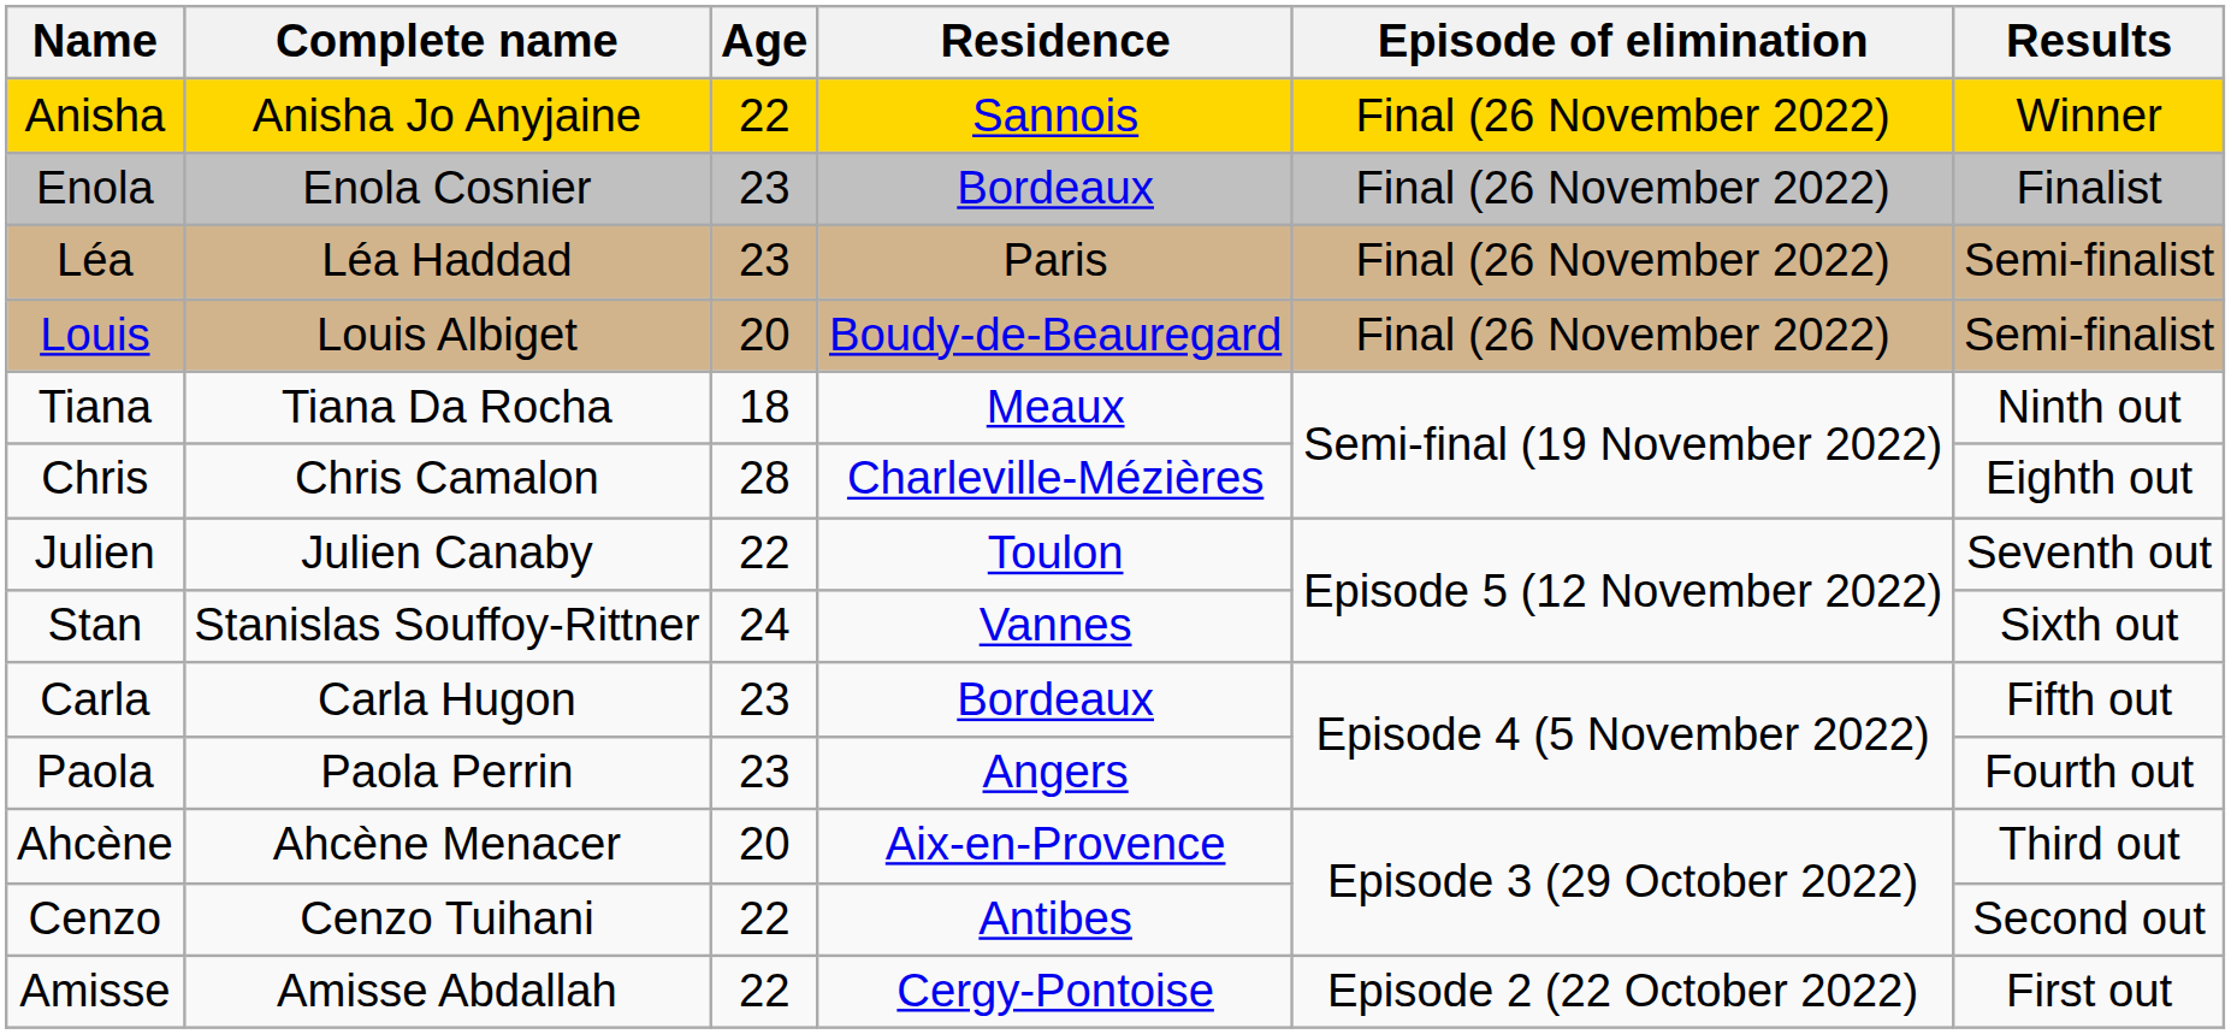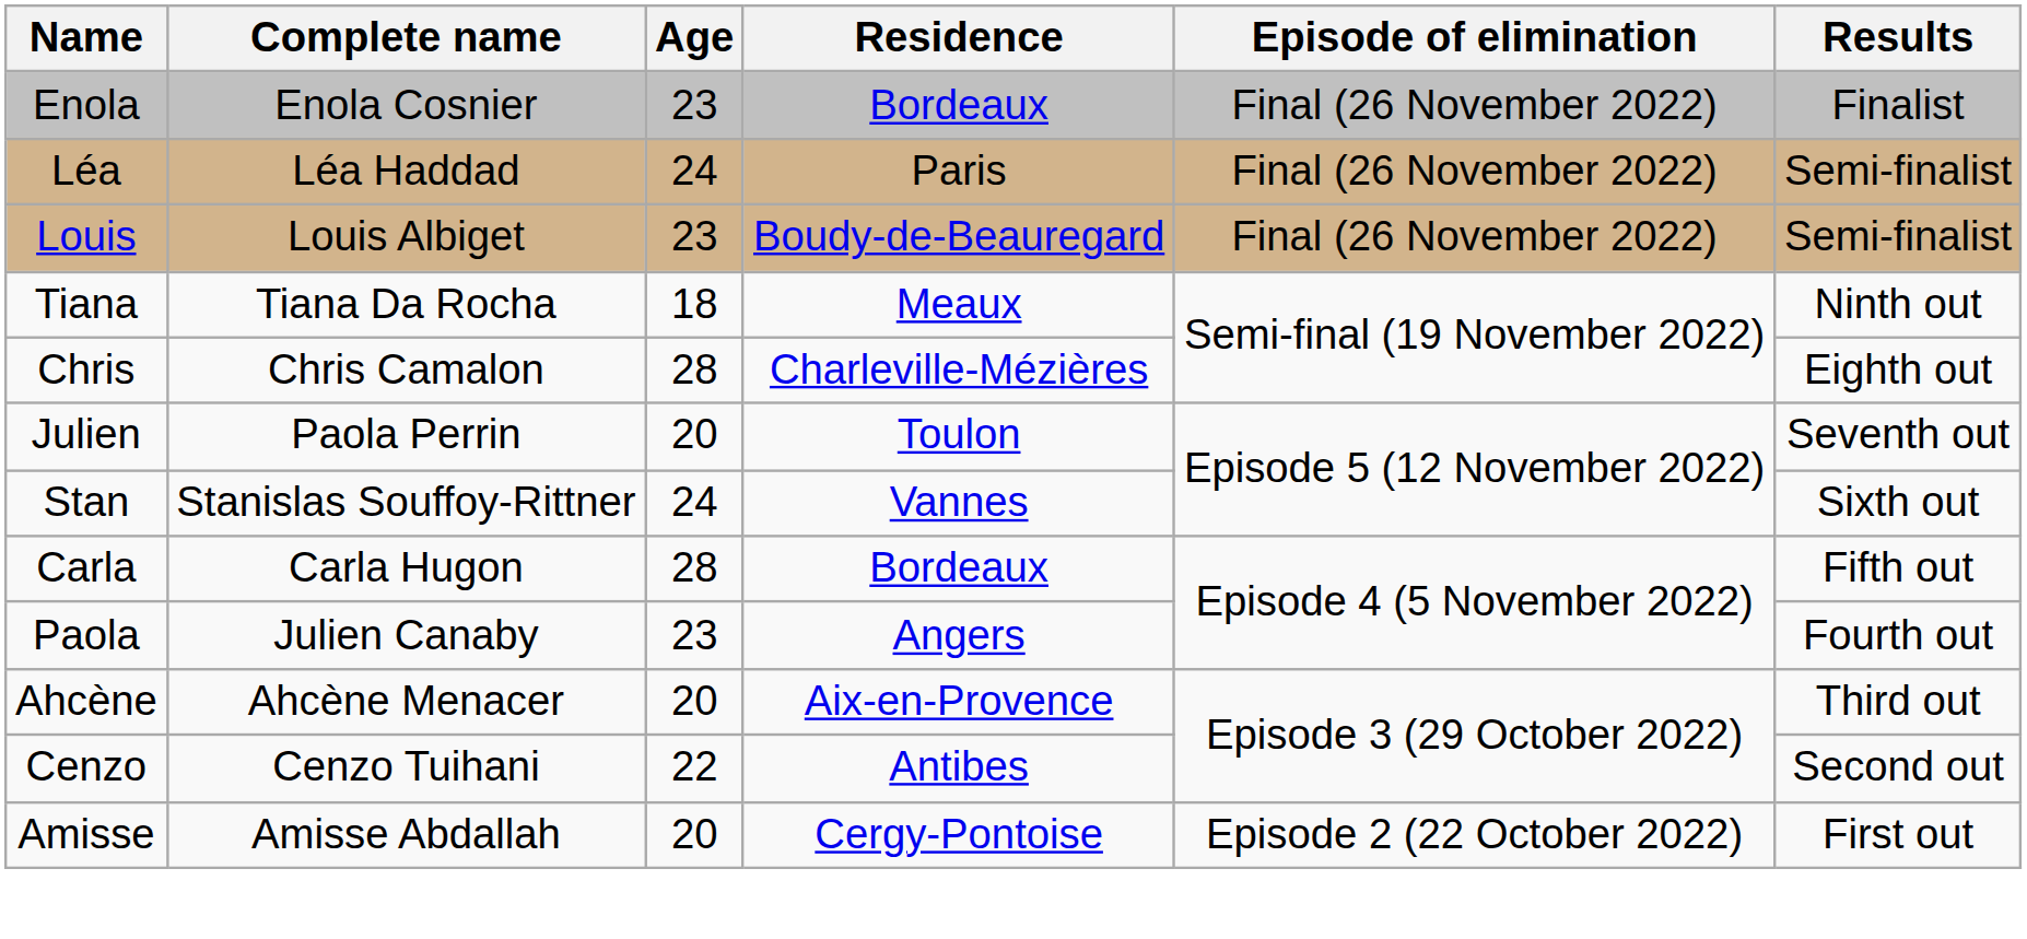 <table class="wikitable sortable" style="text-align:center">
 <tr>
 <th>Name</th>
 <th>Complete name</th>
 <th>Age</th>
 <th>Residence</th>
 <th>Episode of elimination</th>
 <th>Results<br></th>
-</tr>
-<tr>
-<td bgcolor="Gold">Anisha</td>
-<td bgcolor="gold">Anisha Jo Anyjaine</td>
-<td bgcolor="Gold">22</td>
-<td bgcolor="Gold"><a href='#'>Sannois</a></td>
-<td bgcolor="Gold">Final (26 November 2022)</td>
-<td bgcolor="Gold">Winner</td>
 </tr>
 <tr>
 <td bgcolor="Silver">Enola</td>
 <td bgcolor="silver">Enola Cosnier</td>
 <td bgcolor="Silver">23</td>
 <td bgcolor="Silver"><a href='#'>Bordeaux</a></td>
 <td bgcolor="Silver">Final (26 November 2022)</td>
 <td bgcolor="Silver">Finalist</td>
 </tr>
 <tr>
 <td bgcolor="Tan">Léa</td>
 <td bgcolor="tan">Léa Haddad</td>
-<td bgcolor="Tan">23</td>
+<td bgcolor="Tan">24</td>
 <td bgcolor="Tan">Paris</td>
 <td bgcolor="Tan">Final (26 November 2022)</td>
 <td bgcolor="tan">Semi-finalist</td>
 </tr>
 <tr>
 <td bgcolor="Tan"><a href='#'>Louis</a></td>
 <td bgcolor="tan">Louis Albiget</td>
-<td bgcolor="Tan">20</td>
+<td bgcolor="Tan">23</td>
 <td bgcolor="Tan"><a href='#'>Boudy-de-Beauregard</a></td>
 <td bgcolor="Tan">Final (26 November 2022)</td>
 <td bgcolor="tan">Semi-finalist</td>
 </tr>
 <tr>
 <td>Tiana</td>
 <td>Tiana Da Rocha</td>
 <td>18</td>
 <td><a href='#'>Meaux</a></td>
 <td rowspan="2">Semi-final (19 November 2022)</td>
 <td>Ninth out</td>
 </tr>
 <tr>
 <td>Chris</td>
 <td>Chris Camalon</td>
 <td>28</td>
 <td><a href='#'>Charleville-Mézières</a></td>
 <td>Eighth out</td>
 </tr>
 <tr>
 <td>Julien</td>
-<td>Julien Canaby</td>
-<td>22</td>
+<td>Paola Perrin</td>
+<td>20</td>
 <td><a href='#'>Toulon</a></td>
 <td rowspan="2">Episode 5 (12 November 2022)</td>
 <td>Seventh out</td>
 </tr>
 <tr>
 <td>Stan</td>
 <td>Stanislas Souffoy-Rittner</td>
 <td>24</td>
 <td><a href='#'>Vannes</a></td>
 <td>Sixth out</td>
 </tr>
 <tr>
 <td>Carla</td>
 <td>Carla Hugon</td>
-<td>23</td>
+<td>28</td>
 <td><a href='#'>Bordeaux</a></td>
 <td rowspan="2">Episode 4 (5 November 2022)</td>
 <td>Fifth out</td>
 </tr>
 <tr>
 <td>Paola</td>
-<td>Paola Perrin</td>
+<td>Julien Canaby</td>
 <td>23</td>
 <td><a href='#'>Angers</a></td>
 <td>Fourth out</td>
 </tr>
 <tr>
 <td>Ahcène</td>
 <td>Ahcène Menacer</td>
 <td>20</td>
 <td><a href='#'>Aix-en-Provence</a></td>
 <td rowspan=2>Episode 3 (29 October 2022)</td>
 <td>Third out</td>
 </tr>
 <tr>
 <td>Cenzo</td>
 <td>Cenzo Tuihani</td>
 <td>22</td>
 <td><a href='#'>Antibes</a></td>
 <td>Second out</td>
 </tr>
 <tr>
 <td>Amisse</td>
 <td>Amisse Abdallah</td>
-<td>22</td>
+<td>20</td>
 <td><a href='#'>Cergy-Pontoise</a></td>
 <td>Episode 2 (22 October 2022)</td>
 <td>First out</td>
 </tr>
 </table>
